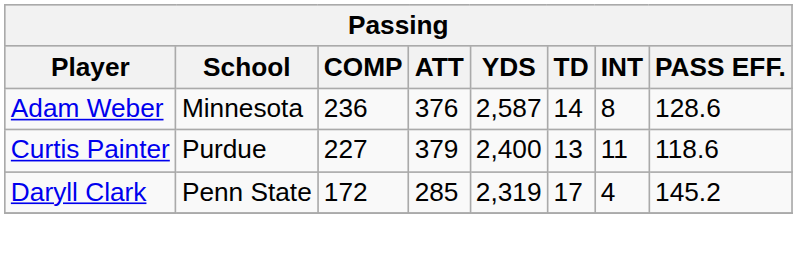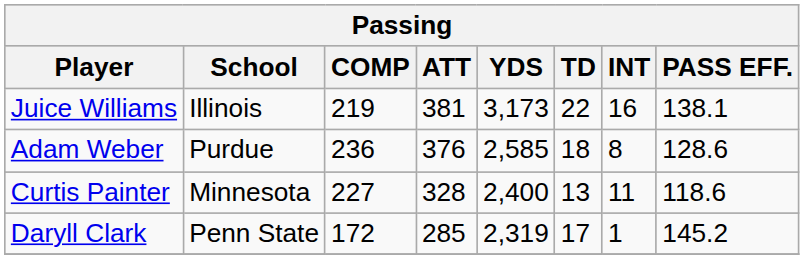 <table class="wikitable">
 <tr>
 <th colspan="8" align="center">Passing</th>
 </tr>
 <tr>
 <th>Player</th>
 <th>School</th>
 <th>COMP</th>
 <th>ATT</th>
 <th>YDS</th>
 <th>TD</th>
 <th>INT</th>
 <th>PASS EFF.</th>
 </tr>
 <tr>
+<td><a href='#'>Juice Williams</a></td>
+<td>Illinois</td>
+<td>219</td>
+<td>381</td>
+<td>3,173</td>
+<td>22</td>
+<td>16</td>
+<td>138.1</td>
+</tr>
+<tr>
 <td><a href='#'>Adam Weber</a></td>
-<td>Minnesota</td>
+<td>Purdue</td>
 <td>236</td>
 <td>376</td>
-<td>2,587</td>
-<td>14</td>
+<td>2,585</td>
+<td>18</td>
 <td>8</td>
 <td>128.6</td>
 </tr>
 <tr>
 <td><a href='#'>Curtis Painter</a></td>
-<td>Purdue</td>
+<td>Minnesota</td>
 <td>227</td>
-<td>379</td>
+<td>328</td>
 <td>2,400</td>
 <td>13</td>
 <td>11</td>
 <td>118.6</td>
 </tr>
 <tr>
 <td><a href='#'>Daryll Clark</a></td>
 <td>Penn State</td>
 <td>172</td>
 <td>285</td>
 <td>2,319</td>
 <td>17</td>
-<td>4</td>
+<td>1</td>
 <td>145.2</td>
 </tr>
 <tr>
 </tr>
 </table>
